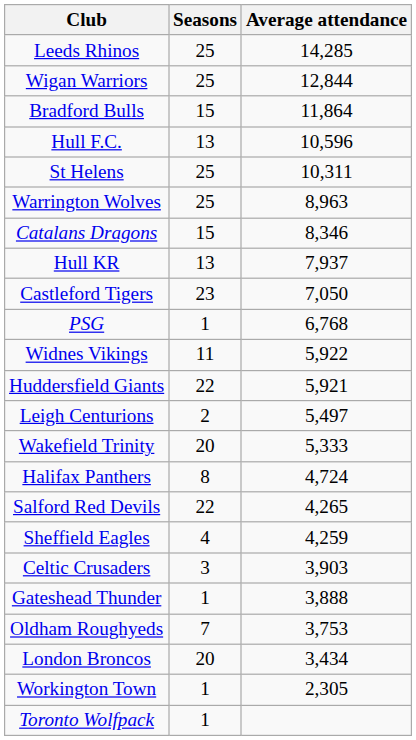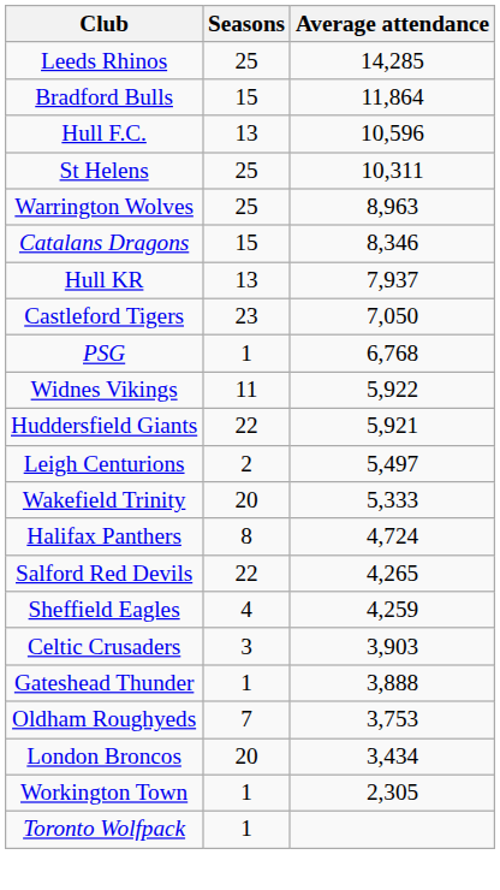 <table class="wikitable" style="text-align:center">
 <tr>
 <th>Club</th>
 <th>Seasons</th>
 <th>Average attendance</th>
 </tr>
 <tr>
 <td> <a href='#'>Leeds Rhinos</a></td>
 <td>25</td>
 <td>14,285</td>
-</tr>
-<tr>
-<td> <a href='#'>Wigan Warriors</a></td>
-<td>25</td>
-<td>12,844</td>
 </tr>
 <tr>
 <td> <a href='#'>Bradford Bulls</a></td>
 <td>15</td>
 <td>11,864</td>
 </tr>
 <tr>
 <td> <a href='#'>Hull F.C.</a></td>
 <td>13</td>
 <td>10,596</td>
 </tr>
 <tr>
 <td> <a href='#'>St Helens</a></td>
 <td>25</td>
 <td>10,311</td>
 </tr>
 <tr>
 <td> <a href='#'>Warrington Wolves</a></td>
 <td>25</td>
 <td>8,963</td>
 </tr>
 <tr>
 <td> <em><a href='#'>Catalans Dragons</a></em></td>
 <td>15</td>
 <td>8,346</td>
 </tr>
 <tr>
 <td> <a href='#'>Hull KR</a></td>
 <td>13</td>
 <td>7,937</td>
 </tr>
 <tr>
 <td> <a href='#'>Castleford Tigers</a></td>
 <td>23</td>
 <td>7,050</td>
 </tr>
 <tr>
 <td> <em><a href='#'>PSG</a></em></td>
 <td>1</td>
 <td>6,768</td>
 </tr>
 <tr>
 <td> <a href='#'>Widnes Vikings</a></td>
 <td>11</td>
 <td>5,922</td>
 </tr>
 <tr>
 <td> <a href='#'>Huddersfield Giants</a></td>
 <td>22</td>
 <td>5,921</td>
 </tr>
 <tr>
 <td> <a href='#'>Leigh Centurions</a></td>
 <td>2</td>
 <td>5,497</td>
 </tr>
 <tr>
 <td> <a href='#'>Wakefield Trinity</a></td>
 <td>20</td>
 <td>5,333</td>
 </tr>
 <tr>
 <td> <a href='#'>Halifax Panthers</a></td>
 <td>8</td>
 <td>4,724</td>
 </tr>
 <tr>
 <td> <a href='#'>Salford Red Devils</a></td>
 <td>22</td>
 <td>4,265</td>
 </tr>
 <tr>
 <td> <a href='#'>Sheffield Eagles</a></td>
 <td>4</td>
 <td>4,259</td>
 </tr>
 <tr>
 <td> <a href='#'>Celtic Crusaders</a></td>
 <td>3</td>
 <td>3,903</td>
 </tr>
 <tr>
 <td> <a href='#'>Gateshead Thunder</a></td>
 <td>1</td>
 <td>3,888</td>
 </tr>
 <tr>
 <td> <a href='#'>Oldham Roughyeds</a></td>
 <td>7</td>
 <td>3,753</td>
 </tr>
 <tr>
 <td> <a href='#'>London Broncos</a></td>
 <td>20</td>
 <td>3,434</td>
 </tr>
 <tr>
 <td> <a href='#'>Workington Town</a></td>
 <td>1</td>
 <td>2,305</td>
 </tr>
 <tr>
 <td> <em><a href='#'>Toronto Wolfpack</a></em></td>
 <td>1</td>
 <td></td>
 </tr>
 </table>
